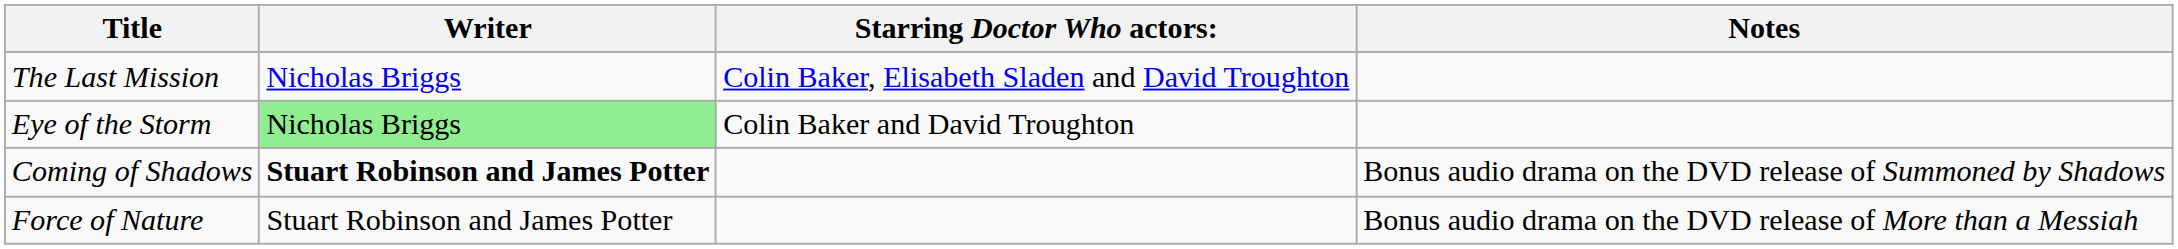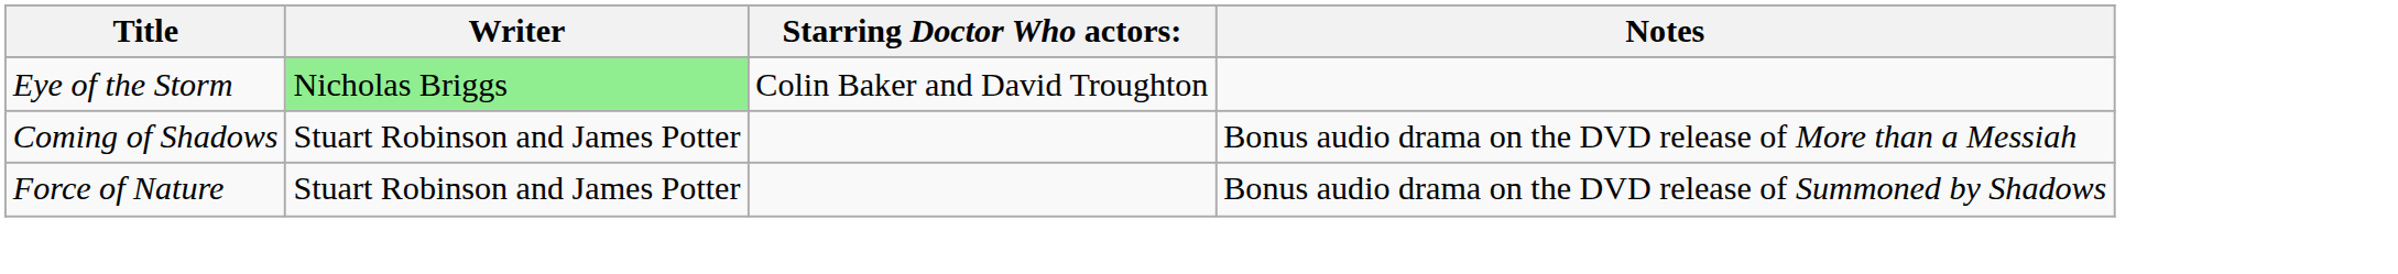 <table class="wikitable" border="1">
 <tr>
 <th>Title</th>
 <th>Writer</th>
 <th>Starring <em>Doctor Who</em> actors:</th>
 <th>Notes</th>
-</tr>
-<tr>
-<td><em>The Last Mission</em></td>
-<td><a href='#'>Nicholas Briggs</a></td>
-<td><a href='#'>Colin Baker</a>, <a href='#'>Elisabeth Sladen</a> and <a href='#'>David Troughton</a></td>
-<td></td>
 </tr>
 <tr>
 <td><em>Eye of the Storm</em></td>
 <td style="background: lightgreen;">Nicholas Briggs</td>
 <td>Colin Baker and David Troughton</td>
 <td></td>
 </tr>
 <tr>
 <td><em>Coming of Shadows</em></td>
-<td><strong>Stuart Robinson and James Potter</strong></td>
+<td>Stuart Robinson and James Potter</td>
 <td></td>
-<td>Bonus audio drama on the DVD release of <em>Summoned by Shadows</em></td>
+<td>Bonus audio drama on the DVD release of <em>More than a Messiah</em></td>
 </tr>
 <tr>
 <td><em>Force of Nature</em></td>
 <td>Stuart Robinson and James Potter</td>
 <td></td>
-<td>Bonus audio drama on the DVD release of <em>More than a Messiah</em></td>
+<td>Bonus audio drama on the DVD release of <em>Summoned by Shadows</em></td>
 </tr>
 </table>
